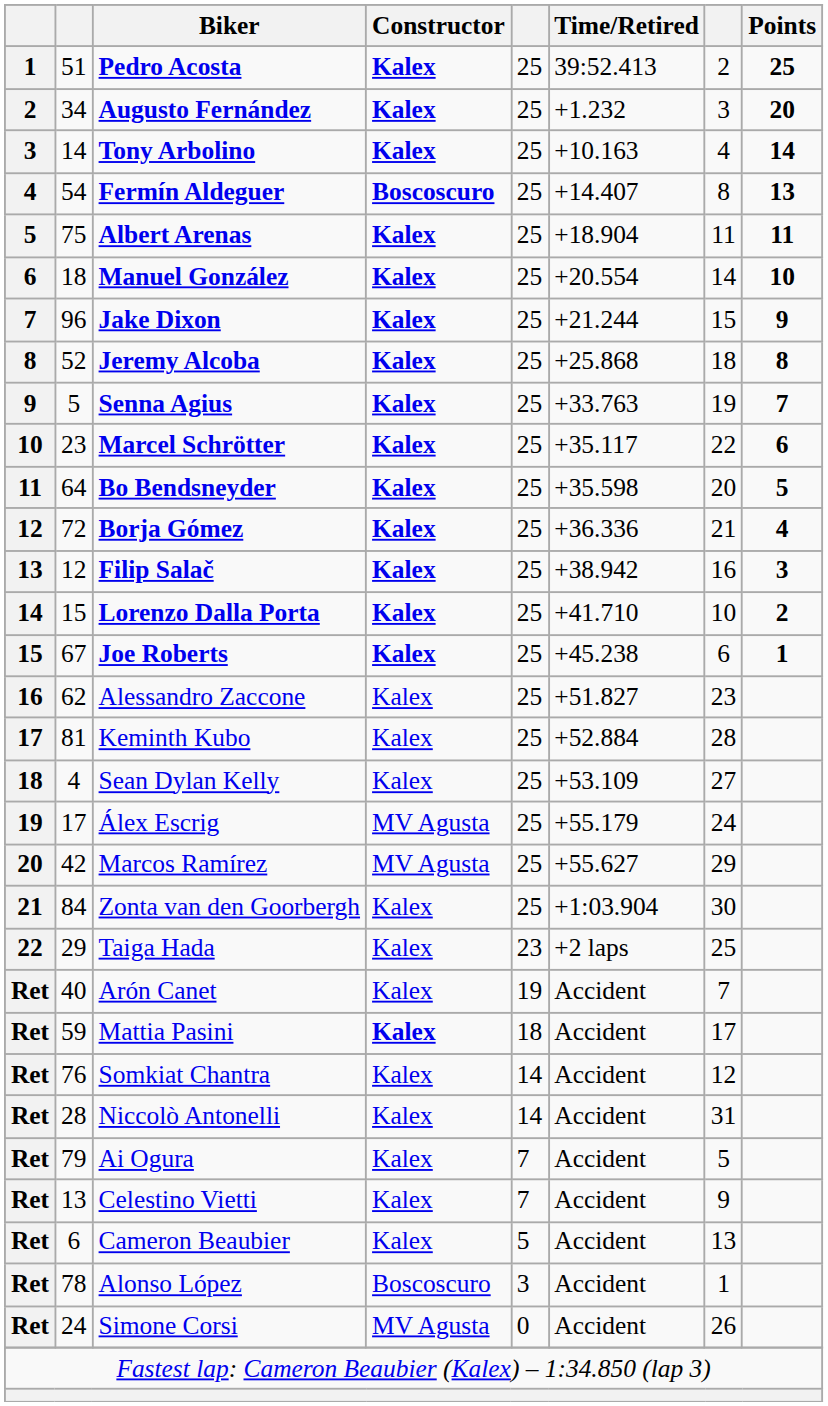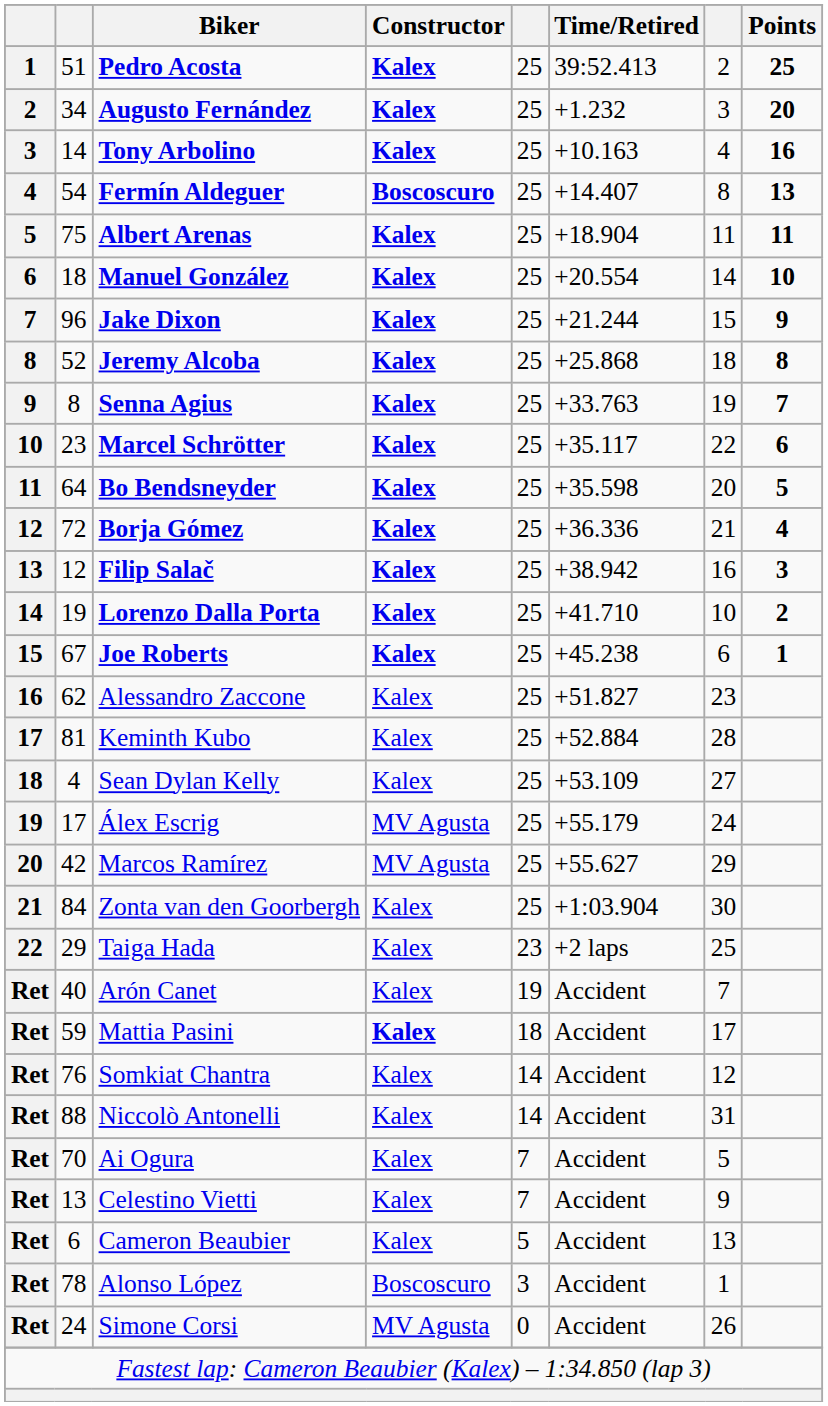 <table class="wikitable sortable" style="font-size: 85%;">
 <tr>
 <th scope="col"></th>
 <th scope="col"></th>
 <th scope="col">Biker</th>
 <th scope="col">Constructor</th>
 <th scope="col" class="unsortable"></th>
 <th scope="col" class="unsortable">Time/Retired</th>
 <th scope="col"></th>
 <th scope="col">Points</th>
 </tr>
 <tr>
 <th scope="row">1</th>
 <td align="center">51</td>
 <td> <strong><a href='#'>Pedro Acosta</a></strong></td>
 <td><strong><a href='#'>Kalex</a></strong></td>
 <td>25</td>
 <td>39:52.413</td>
 <td align="center">2</td>
 <td align="center"><strong>25</strong></td>
 </tr>
 <tr>
 <th scope="row">2</th>
 <td align="center">34</td>
 <td> <strong><a href='#'>Augusto Fernández</a></strong></td>
 <td><strong><a href='#'>Kalex</a></strong></td>
 <td>25</td>
 <td>+1.232</td>
 <td align="center">3</td>
 <td align="center"><strong>20</strong></td>
 </tr>
 <tr>
 <th scope="row">3</th>
 <td align="center">14</td>
 <td> <strong><a href='#'>Tony Arbolino</a></strong></td>
 <td><strong><a href='#'>Kalex</a></strong></td>
 <td>25</td>
 <td>+10.163</td>
 <td align="center">4</td>
-<td align="center"><strong>14</strong></td>
+<td align="center"><strong>16</strong></td>
 </tr>
 <tr>
 <th scope="row">4</th>
 <td align="center">54</td>
 <td> <strong><a href='#'>Fermín Aldeguer</a></strong></td>
 <td><strong><a href='#'>Boscoscuro</a></strong></td>
 <td>25</td>
 <td>+14.407</td>
 <td align="center">8</td>
 <td align="center"><strong>13</strong></td>
 </tr>
 <tr>
 <th scope="row">5</th>
 <td align="center">75</td>
 <td> <strong><a href='#'>Albert Arenas</a></strong></td>
 <td><strong><a href='#'>Kalex</a></strong></td>
 <td>25</td>
 <td>+18.904</td>
 <td align="center">11</td>
 <td align="center"><strong>11</strong></td>
 </tr>
 <tr>
 <th scope="row">6</th>
 <td align="center">18</td>
 <td> <strong><a href='#'>Manuel González</a></strong></td>
 <td><strong><a href='#'>Kalex</a></strong></td>
 <td>25</td>
 <td>+20.554</td>
 <td align="center">14</td>
 <td align="center"><strong>10</strong></td>
 </tr>
 <tr>
 <th scope="row">7</th>
 <td align="center">96</td>
 <td> <strong><a href='#'>Jake Dixon</a></strong></td>
 <td><strong><a href='#'>Kalex</a></strong></td>
 <td>25</td>
 <td>+21.244</td>
 <td align="center">15</td>
 <td align="center"><strong>9</strong></td>
 </tr>
 <tr>
 <th scope="row">8</th>
 <td align="center">52</td>
 <td> <strong><a href='#'>Jeremy Alcoba</a></strong></td>
 <td><strong><a href='#'>Kalex</a></strong></td>
 <td>25</td>
 <td>+25.868</td>
 <td align="center">18</td>
 <td align="center"><strong>8</strong></td>
 </tr>
 <tr>
 <th scope="row">9</th>
-<td align="center">5</td>
+<td align="center">8</td>
 <td> <strong><a href='#'>Senna Agius</a></strong></td>
 <td><strong><a href='#'>Kalex</a></strong></td>
 <td>25</td>
 <td>+33.763</td>
 <td align="center">19</td>
 <td align="center"><strong>7</strong></td>
 </tr>
 <tr>
 <th scope="row">10</th>
 <td align="center">23</td>
 <td> <strong><a href='#'>Marcel Schrötter</a></strong></td>
 <td><strong><a href='#'>Kalex</a></strong></td>
 <td>25</td>
 <td>+35.117</td>
 <td align="center">22</td>
 <td align="center"><strong>6</strong></td>
 </tr>
 <tr>
 <th scope="row">11</th>
 <td align="center">64</td>
 <td> <strong><a href='#'>Bo Bendsneyder</a></strong></td>
 <td><strong><a href='#'>Kalex</a></strong></td>
 <td>25</td>
 <td>+35.598</td>
 <td align="center">20</td>
 <td align="center"><strong>5</strong></td>
 </tr>
 <tr>
 <th scope="row">12</th>
 <td align="center">72</td>
 <td> <strong><a href='#'>Borja Gómez</a></strong></td>
 <td><strong><a href='#'>Kalex</a></strong></td>
 <td>25</td>
 <td>+36.336</td>
 <td align="center">21</td>
 <td align="center"><strong>4</strong></td>
 </tr>
 <tr>
 <th scope="row">13</th>
 <td align="center">12</td>
 <td> <strong><a href='#'>Filip Salač</a></strong></td>
 <td><strong><a href='#'>Kalex</a></strong></td>
 <td>25</td>
 <td>+38.942</td>
 <td align="center">16</td>
 <td align="center"><strong>3</strong></td>
 </tr>
 <tr>
 <th scope="row">14</th>
-<td align="center">15</td>
+<td align="center">19</td>
 <td> <strong><a href='#'>Lorenzo Dalla Porta</a></strong></td>
 <td><strong><a href='#'>Kalex</a></strong></td>
 <td>25</td>
 <td>+41.710</td>
 <td align="center">10</td>
 <td align="center"><strong>2</strong></td>
 </tr>
 <tr>
 <th scope="row">15</th>
 <td align="center">67</td>
 <td> <strong><a href='#'>Joe Roberts</a></strong></td>
 <td><strong><a href='#'>Kalex</a></strong></td>
 <td>25</td>
 <td>+45.238</td>
 <td align="center">6</td>
 <td align="center"><strong>1</strong></td>
 </tr>
 <tr>
 <th scope="row">16</th>
 <td align="center">62</td>
 <td> <a href='#'>Alessandro Zaccone</a></td>
 <td><a href='#'>Kalex</a></td>
 <td>25</td>
 <td>+51.827</td>
 <td align="center">23</td>
 <td align="center"></td>
 </tr>
 <tr>
 <th scope="row">17</th>
 <td align="center">81</td>
 <td> <a href='#'>Keminth Kubo</a></td>
 <td><a href='#'>Kalex</a></td>
 <td>25</td>
 <td>+52.884</td>
 <td align="center">28</td>
 <td></td>
 </tr>
 <tr>
 <th scope="row">18</th>
 <td align="center">4</td>
 <td> <a href='#'>Sean Dylan Kelly</a></td>
 <td><a href='#'>Kalex</a></td>
 <td>25</td>
 <td>+53.109</td>
 <td align="center">27</td>
 <td align="center"></td>
 </tr>
 <tr>
 <th scope="row">19</th>
 <td align="center">17</td>
 <td> <a href='#'>Álex Escrig</a></td>
 <td><a href='#'>MV Agusta</a></td>
 <td>25</td>
 <td>+55.179</td>
 <td align="center">24</td>
 <td></td>
 </tr>
 <tr>
 <th scope="row">20</th>
 <td align="center">42</td>
 <td> <a href='#'>Marcos Ramírez</a></td>
 <td><a href='#'>MV Agusta</a></td>
 <td>25</td>
 <td>+55.627</td>
 <td align="center">29</td>
 <td align="center"></td>
 </tr>
 <tr>
 <th scope="row">21</th>
 <td align="center">84</td>
 <td> <a href='#'>Zonta van den Goorbergh</a></td>
 <td><a href='#'>Kalex</a></td>
 <td>25</td>
 <td>+1:03.904</td>
 <td align="center">30</td>
 <td></td>
 </tr>
 <tr>
 <th scope="row">22</th>
 <td align="center">29</td>
 <td> <a href='#'>Taiga Hada</a></td>
 <td><a href='#'>Kalex</a></td>
 <td>23</td>
 <td>+2 laps</td>
 <td align="center">25</td>
 <td></td>
 </tr>
 <tr>
 <th scope="row">Ret</th>
 <td align="center">40</td>
 <td> <a href='#'>Arón Canet</a></td>
 <td><a href='#'>Kalex</a></td>
 <td>19</td>
 <td>Accident</td>
 <td align="center">7</td>
 <td align="center"></td>
 </tr>
 <tr>
 <th scope="row">Ret</th>
 <td align="center">59</td>
 <td> <a href='#'>Mattia Pasini</a></td>
 <td><strong><a href='#'>Kalex</a></strong></td>
 <td>18</td>
 <td>Accident</td>
 <td align="center">17</td>
 <td></td>
 </tr>
 <tr>
 <th scope="row">Ret</th>
 <td align="center">76</td>
 <td> <a href='#'>Somkiat Chantra</a></td>
 <td><a href='#'>Kalex</a></td>
 <td>14</td>
 <td>Accident</td>
 <td align="center">12</td>
 <td></td>
 </tr>
 <tr>
 <th scope="row">Ret</th>
-<td align="center">28</td>
+<td align="center">88</td>
 <td> <a href='#'>Niccolò Antonelli</a></td>
 <td><a href='#'>Kalex</a></td>
 <td>14</td>
 <td>Accident</td>
 <td align="center">31</td>
 <td align="center"></td>
 </tr>
 <tr>
 <th scope="row">Ret</th>
-<td align="center">79</td>
+<td align="center">70</td>
 <td> <a href='#'>Ai Ogura</a></td>
 <td><a href='#'>Kalex</a></td>
 <td>7</td>
 <td>Accident</td>
 <td align="center">5</td>
 <td align="center"></td>
 </tr>
 <tr>
 <th scope="row">Ret</th>
 <td align="center">13</td>
 <td> <a href='#'>Celestino Vietti</a></td>
 <td><a href='#'>Kalex</a></td>
 <td>7</td>
 <td>Accident</td>
 <td align="center">9</td>
 <td></td>
 </tr>
 <tr>
 <th scope="row">Ret</th>
 <td align="center">6</td>
 <td> <a href='#'>Cameron Beaubier</a></td>
 <td><a href='#'>Kalex</a></td>
 <td>5</td>
 <td>Accident</td>
 <td align="center">13</td>
 <td></td>
 </tr>
 <tr>
 <th scope="row">Ret</th>
 <td align="center">78</td>
 <td> <a href='#'>Alonso López</a></td>
 <td><a href='#'>Boscoscuro</a></td>
 <td>3</td>
 <td>Accident</td>
 <td align="center">1</td>
 <td></td>
 </tr>
 <tr>
 <th scope="row">Ret</th>
 <td align="center">24</td>
 <td> <a href='#'>Simone Corsi</a></td>
 <td><a href='#'>MV Agusta</a></td>
 <td>0</td>
 <td>Accident</td>
 <td align="center">26</td>
 <td></td>
 </tr>
 <tr>
 </tr>
 <tr class="sortbottom">
 <td colspan="8" style="text-align:center"><em><a href='#'>Fastest lap</a>:  <a href='#'>Cameron Beaubier</a> (<a href='#'>Kalex</a>) – 1:34.850 (lap 3)</em></td>
 </tr>
 <tr>
 <th colspan=8></th>
 </tr>
 </table>
